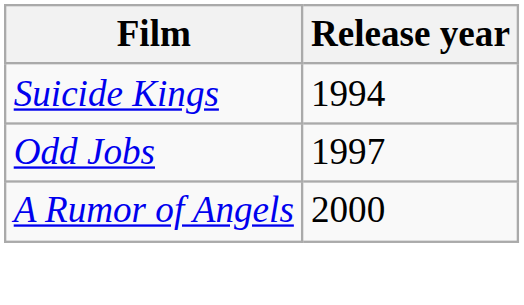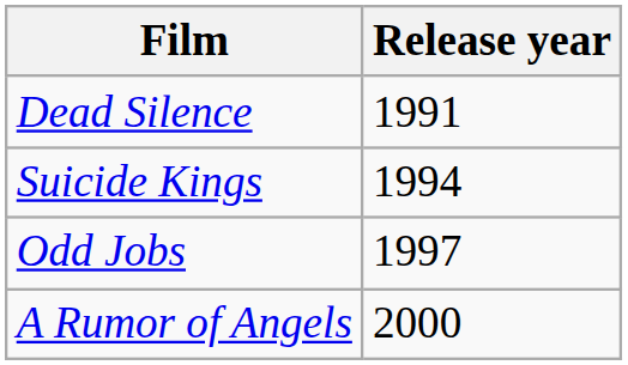 <table class="wikitable">
 <tr>
 <th>Film</th>
 <th>Release year</th>
+</tr>
+<tr>
+<td><em><a href='#'>Dead Silence</a></em></td>
+<td>1991</td>
 </tr>
 <tr>
 <td><em><a href='#'>Suicide Kings</a></em></td>
 <td>1994</td>
 </tr>
 <tr>
 <td><em><a href='#'>Odd Jobs</a></em></td>
 <td>1997</td>
 </tr>
 <tr>
 <td><em><a href='#'>A Rumor of Angels</a></em></td>
 <td>2000</td>
 </tr>
 </table>
